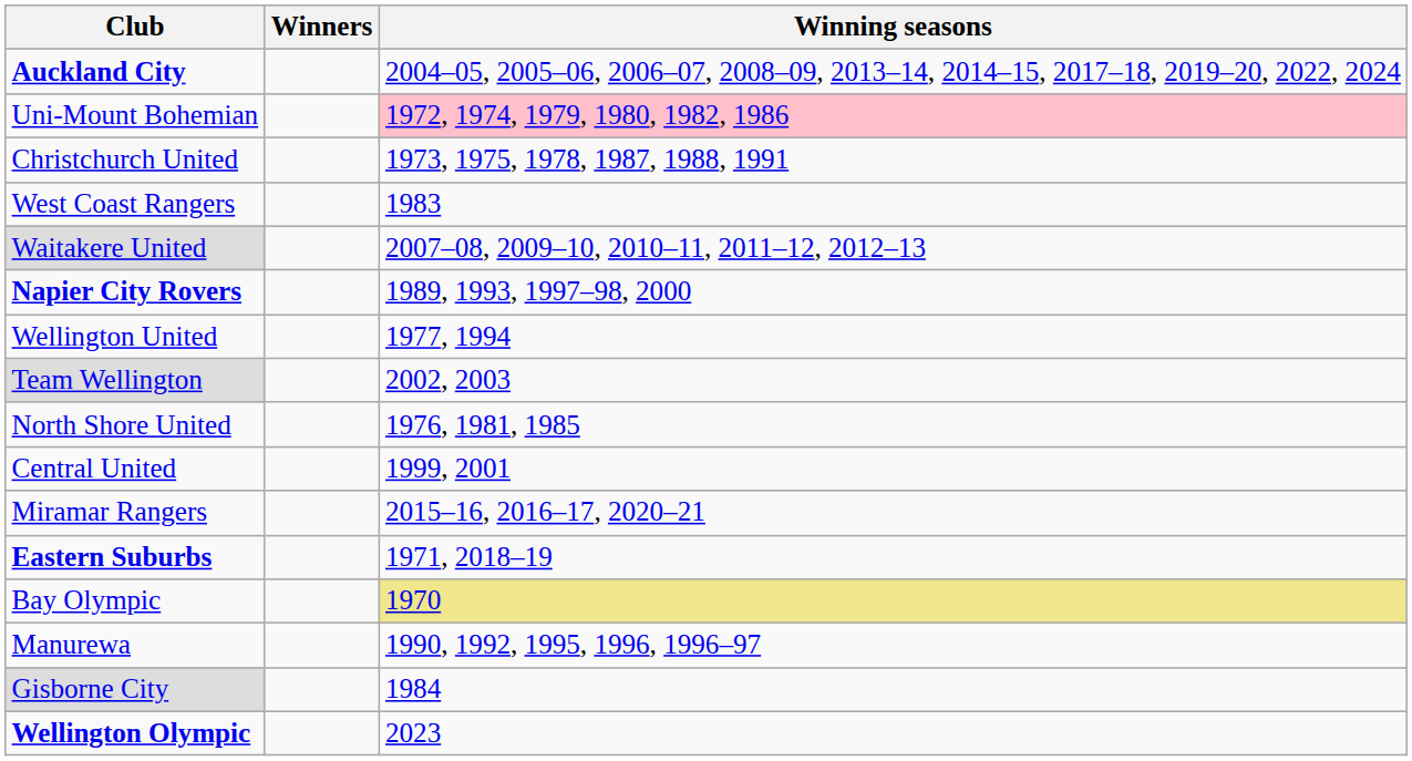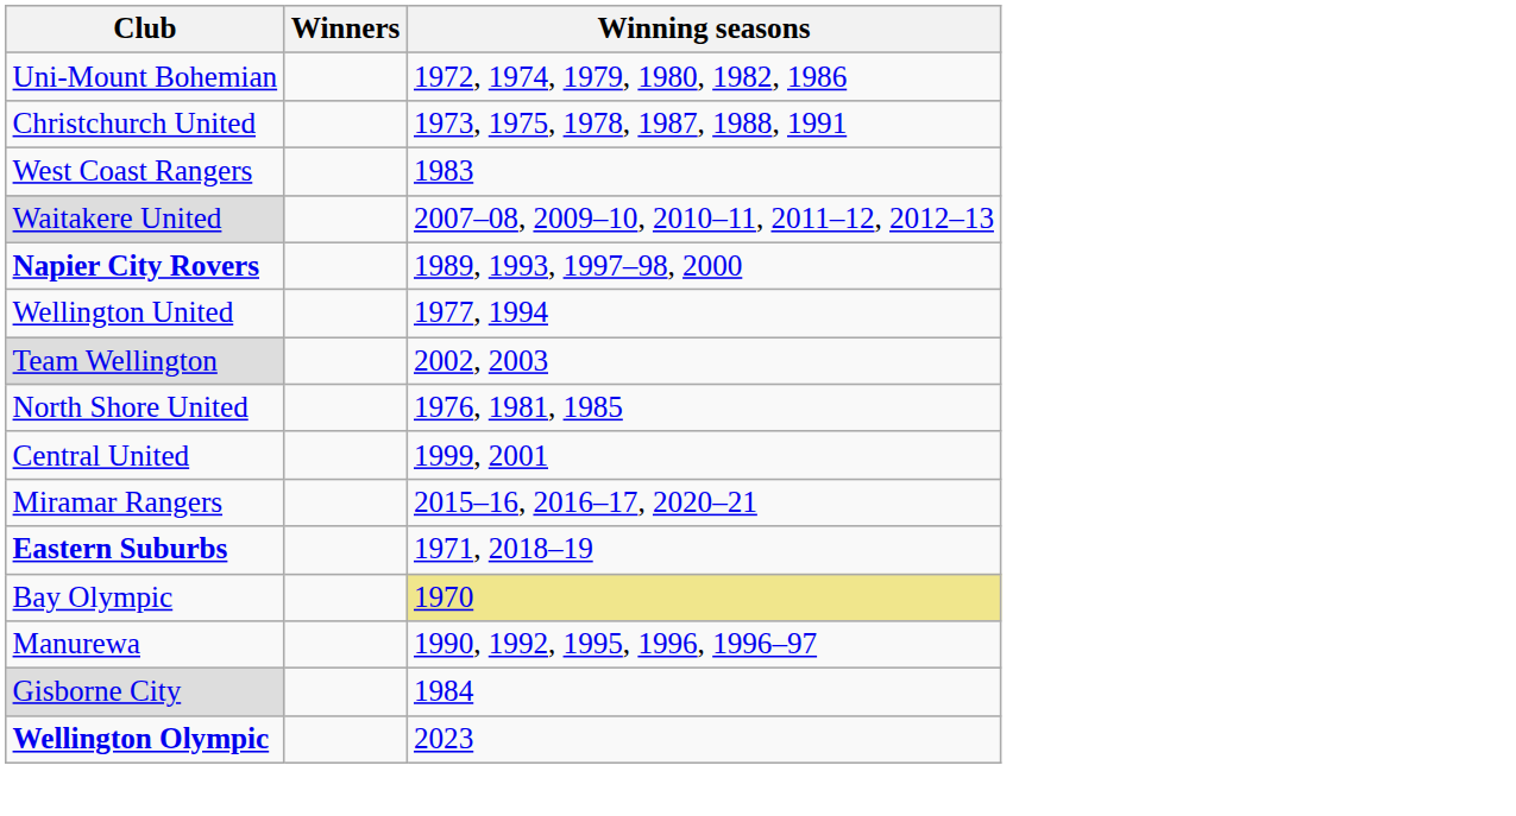 <table class="wikitable">
 <tr>
 <th>Club</th>
 <th>Winners</th>
 <th>Winning seasons</th>
 </tr>
 <tr>
-<td><strong><a href='#'>Auckland City</a></strong></td>
-<td></td>
-<td><a href='#'>2004–05</a>, <a href='#'>2005–06</a>, <a href='#'>2006–07</a>, <a href='#'>2008–09</a>, <a href='#'>2013–14</a>, <a href='#'>2014–15</a>, <a href='#'>2017–18</a>, <a href='#'>2019–20</a>, <a href='#'>2022</a>, <a href='#'>2024</a></td>
-</tr>
-<tr>
 <td><a href='#'>Uni-Mount Bohemian</a></td>
 <td></td>
-<td style="background: pink;"><a href='#'>1972</a>, <a href='#'>1974</a>, <a href='#'>1979</a>, <a href='#'>1980</a>, <a href='#'>1982</a>, <a href='#'>1986</a></td>
+<td><a href='#'>1972</a>, <a href='#'>1974</a>, <a href='#'>1979</a>, <a href='#'>1980</a>, <a href='#'>1982</a>, <a href='#'>1986</a></td>
 </tr>
 <tr>
 <td><a href='#'>Christchurch United</a></td>
 <td></td>
 <td><a href='#'>1973</a>, <a href='#'>1975</a>, <a href='#'>1978</a>, <a href='#'>1987</a>, <a href='#'>1988</a>, <a href='#'>1991</a></td>
 </tr>
 <tr>
 <td><a href='#'>West Coast Rangers</a></td>
 <td></td>
 <td><a href='#'>1983</a></td>
 </tr>
 <tr>
 <td bgcolor=#DDD><a href='#'>Waitakere United</a></td>
 <td></td>
 <td><a href='#'>2007–08</a>, <a href='#'>2009–10</a>, <a href='#'>2010–11</a>, <a href='#'>2011–12</a>, <a href='#'>2012–13</a></td>
 </tr>
 <tr>
 <td><strong><a href='#'>Napier City Rovers</a></strong></td>
 <td></td>
 <td><a href='#'>1989</a>, <a href='#'>1993</a>, <a href='#'>1997–98</a>, <a href='#'>2000</a></td>
 </tr>
 <tr>
 <td><a href='#'>Wellington United</a></td>
 <td></td>
 <td><a href='#'>1977</a>, <a href='#'>1994</a></td>
 </tr>
 <tr>
 <td bgcolor=#DDD><a href='#'>Team Wellington</a></td>
 <td></td>
 <td><a href='#'>2002</a>, <a href='#'>2003</a></td>
 </tr>
 <tr>
 <td><a href='#'>North Shore United</a></td>
 <td></td>
 <td><a href='#'>1976</a>, <a href='#'>1981</a>, <a href='#'>1985</a></td>
 </tr>
 <tr>
 <td><a href='#'>Central United</a></td>
 <td></td>
 <td><a href='#'>1999</a>, <a href='#'>2001</a></td>
 </tr>
 <tr>
 <td><a href='#'>Miramar Rangers</a></td>
 <td></td>
 <td><a href='#'>2015–16</a>, <a href='#'>2016–17</a>, <a href='#'>2020–21</a></td>
 </tr>
 <tr>
 <td><strong><a href='#'>Eastern Suburbs</a></strong></td>
 <td></td>
 <td><a href='#'>1971</a>, <a href='#'>2018–19</a></td>
 </tr>
 <tr>
 <td><a href='#'>Bay Olympic</a></td>
 <td></td>
 <td style="background: khaki;"><a href='#'>1970</a></td>
 </tr>
 <tr>
 <td><a href='#'>Manurewa</a></td>
 <td></td>
 <td><a href='#'>1990</a>, <a href='#'>1992</a>, <a href='#'>1995</a>, <a href='#'>1996</a>, <a href='#'>1996–97</a></td>
 </tr>
 <tr>
 <td bgcolor=#DDD><a href='#'>Gisborne City</a></td>
 <td></td>
 <td><a href='#'>1984</a></td>
 </tr>
 <tr>
 <td><strong><a href='#'>Wellington Olympic</a></strong></td>
 <td></td>
 <td><a href='#'>2023</a></td>
 </tr>
 </table>
